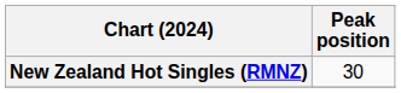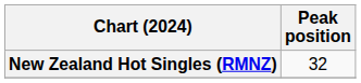 <table class="wikitable sortable plainrowheaders" style="text-align:center">
 <tr>
 <th scope="col">Chart (2024)</th>
 <th scope="col">Peak<br>position</th>
 </tr>
 <tr>
 <th scope="row">New Zealand Hot Singles (<a href='#'>RMNZ</a>)</th>
-<td>30</td>
+<td>32</td>
 </tr>
 <tr>
 </tr>
 <tr>
 </tr>
 <tr>
 </tr>
 </table>
